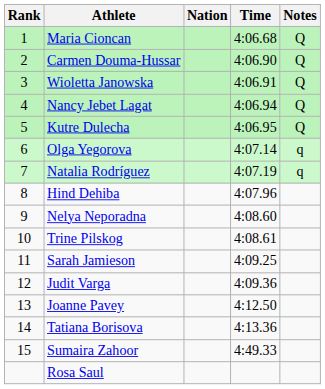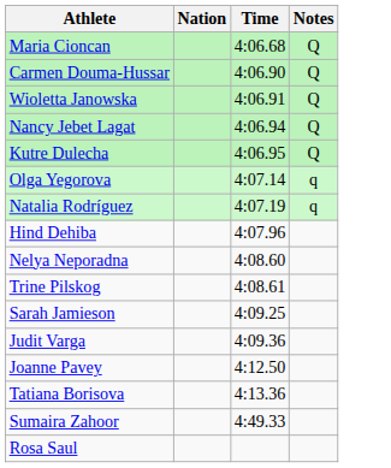 <table class="wikitable sortable" style="text-align:center">
 <tr>
-<th>Rank</th>
 <th>Athlete</th>
 <th>Nation</th>
 <th>Time</th>
 <th>Notes</th>
 </tr>
 <tr bgcolor=bbf3bb>
-<td>1</td>
 <td align=left><a href='#'>Maria Cioncan</a></td>
 <td align=left></td>
 <td>4:06.68</td>
 <td>Q</td>
 </tr>
 <tr bgcolor=bbf3bb>
-<td>2</td>
 <td align=left><a href='#'>Carmen Douma-Hussar</a></td>
 <td align=left></td>
 <td>4:06.90</td>
 <td>Q</td>
 </tr>
 <tr bgcolor=bbf3bb>
-<td>3</td>
 <td align=left><a href='#'>Wioletta Janowska</a></td>
 <td align=left></td>
 <td>4:06.91</td>
 <td>Q</td>
 </tr>
 <tr bgcolor=bbf3bb>
-<td>4</td>
 <td align=left><a href='#'>Nancy Jebet Lagat</a></td>
 <td align=left></td>
 <td>4:06.94</td>
 <td>Q</td>
 </tr>
 <tr bgcolor=bbf3bb>
-<td>5</td>
 <td align=left><a href='#'>Kutre Dulecha</a></td>
 <td align=left></td>
 <td>4:06.95</td>
 <td>Q</td>
 </tr>
 <tr bgcolor=ccf9cc>
-<td>6</td>
 <td align=left><a href='#'>Olga Yegorova</a></td>
 <td align=left></td>
 <td>4:07.14</td>
 <td>q</td>
 </tr>
 <tr bgcolor=ccf9cc>
-<td>7</td>
 <td align=left><a href='#'>Natalia Rodríguez</a></td>
 <td align=left></td>
 <td>4:07.19</td>
 <td>q</td>
 </tr>
 <tr>
-<td>8</td>
 <td align=left><a href='#'>Hind Dehiba</a></td>
 <td align=left></td>
 <td>4:07.96</td>
 <td></td>
 </tr>
 <tr>
-<td>9</td>
 <td align=left><a href='#'>Nelya Neporadna</a></td>
 <td align=left></td>
 <td>4:08.60</td>
 <td></td>
 </tr>
 <tr>
-<td>10</td>
 <td align=left><a href='#'>Trine Pilskog</a></td>
 <td align=left></td>
 <td>4:08.61</td>
 <td></td>
 </tr>
 <tr>
-<td>11</td>
 <td align=left><a href='#'>Sarah Jamieson</a></td>
 <td align=left></td>
 <td>4:09.25</td>
 <td></td>
 </tr>
 <tr>
-<td>12</td>
 <td align=left><a href='#'>Judit Varga</a></td>
 <td align=left></td>
 <td>4:09.36</td>
 <td></td>
 </tr>
 <tr>
-<td>13</td>
 <td align=left><a href='#'>Joanne Pavey</a></td>
 <td align=left></td>
 <td>4:12.50</td>
 <td></td>
 </tr>
 <tr>
-<td>14</td>
 <td align=left><a href='#'>Tatiana Borisova</a></td>
 <td align=left></td>
 <td>4:13.36</td>
 <td></td>
 </tr>
 <tr>
-<td>15</td>
 <td align=left><a href='#'>Sumaira Zahoor</a></td>
 <td align=left></td>
 <td>4:49.33</td>
 <td></td>
 </tr>
 <tr>
-<td></td>
 <td align=left><a href='#'>Rosa Saul</a></td>
 <td align=left></td>
 <td></td>
 <td></td>
 </tr>
 </table>
